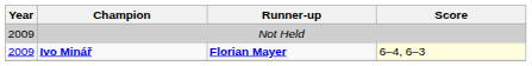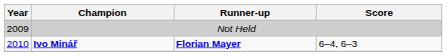 <table class="wikitable" style="font-size:90%">
 <tr>
 <th>Year</th>
 <th width="200">Champion</th>
 <th width="200">Runner-up</th>
 <th width="175">Score</th>
 </tr>
 <tr>
 <td style="background:#cfcfcf">2009</td>
 <td colspan=3 align=center style="background:#cfcfcf"><em>Not Held</em></td>
 </tr>
 <tr>
-<td><a href='#'>2009</a></td>
+<td><a href='#'>2010</a></td>
 <td> <strong><a href='#'>Ivo Minář</a></strong></td>
 <td><strong> <a href='#'>Florian Mayer</a></strong></td>
-<td style="background: lightyellow;">6–4, 6–3</td>
+<td>6–4, 6–3</td>
 </tr>
 <tr>
 </tr>
 </table>
